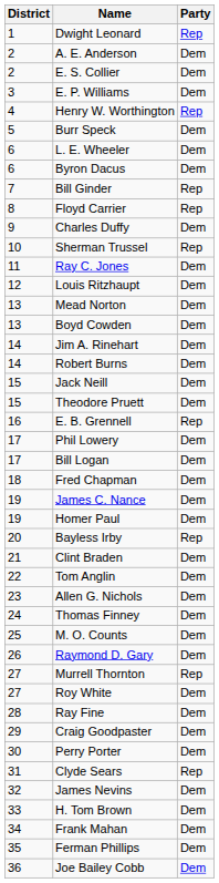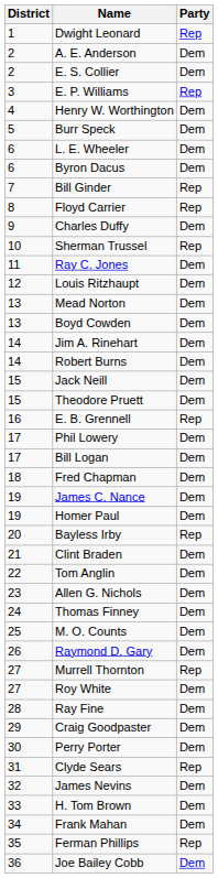 <table class="wikitable sortable">
 <tr>
 <th>District</th>
 <th>Name</th>
 <th>Party</th>
 </tr>
 <tr>
 <td>1</td>
 <td>Dwight Leonard</td>
 <td><a href='#'>Rep</a></td>
 </tr>
 <tr>
 <td>2</td>
 <td>A. E. Anderson</td>
 <td>Dem</td>
 </tr>
 <tr>
 <td>2</td>
 <td>E. S. Collier</td>
 <td>Dem</td>
 </tr>
 <tr>
 <td>3</td>
 <td>E. P. Williams</td>
-<td>Dem</td>
+<td><a href='#'>Rep</a></td>
 </tr>
 <tr>
 <td>4</td>
 <td>Henry W. Worthington</td>
-<td><a href='#'>Rep</a></td>
+<td>Dem</td>
 </tr>
 <tr>
 <td>5</td>
 <td>Burr Speck</td>
 <td>Dem</td>
 </tr>
 <tr>
 <td>6</td>
 <td>L. E. Wheeler</td>
 <td>Dem</td>
 </tr>
 <tr>
 <td>6</td>
 <td>Byron Dacus</td>
 <td>Dem</td>
 </tr>
 <tr>
 <td>7</td>
 <td>Bill Ginder</td>
 <td>Rep</td>
 </tr>
 <tr>
 <td>8</td>
 <td>Floyd Carrier</td>
 <td>Rep</td>
 </tr>
 <tr>
 <td>9</td>
 <td>Charles Duffy</td>
 <td>Dem</td>
 </tr>
 <tr>
 <td>10</td>
 <td>Sherman Trussel</td>
 <td>Rep</td>
 </tr>
 <tr>
 <td>11</td>
 <td><a href='#'>Ray C. Jones</a></td>
 <td>Dem</td>
 </tr>
 <tr>
 <td>12</td>
 <td>Louis Ritzhaupt</td>
 <td>Dem</td>
 </tr>
 <tr>
 <td>13</td>
 <td>Mead Norton</td>
 <td>Dem</td>
 </tr>
 <tr>
 <td>13</td>
 <td>Boyd Cowden</td>
 <td>Dem</td>
 </tr>
 <tr>
 <td>14</td>
 <td>Jim A. Rinehart</td>
 <td>Dem</td>
 </tr>
 <tr>
 <td>14</td>
 <td>Robert Burns</td>
 <td>Dem</td>
 </tr>
 <tr>
 <td>15</td>
 <td>Jack Neill</td>
 <td>Dem</td>
 </tr>
 <tr>
 <td>15</td>
 <td>Theodore Pruett</td>
 <td>Dem</td>
 </tr>
 <tr>
 <td>16</td>
 <td>E. B. Grennell</td>
 <td>Rep</td>
 </tr>
 <tr>
 <td>17</td>
 <td>Phil Lowery</td>
 <td>Dem</td>
 </tr>
 <tr>
 <td>17</td>
 <td>Bill Logan</td>
 <td>Dem</td>
 </tr>
 <tr>
 <td>18</td>
 <td>Fred Chapman</td>
 <td>Dem</td>
 </tr>
 <tr>
 <td>19</td>
 <td><a href='#'>James C. Nance</a></td>
 <td>Dem</td>
 </tr>
 <tr>
 <td>19</td>
 <td>Homer Paul</td>
 <td>Dem</td>
 </tr>
 <tr>
 <td>20</td>
 <td>Bayless Irby</td>
 <td>Rep</td>
 </tr>
 <tr>
 <td>21</td>
 <td>Clint Braden</td>
 <td>Dem</td>
 </tr>
 <tr>
 <td>22</td>
 <td>Tom Anglin</td>
 <td>Dem</td>
 </tr>
 <tr>
 <td>23</td>
 <td>Allen G. Nichols</td>
 <td>Dem</td>
 </tr>
 <tr>
 <td>24</td>
 <td>Thomas Finney</td>
 <td>Dem</td>
 </tr>
 <tr>
 <td>25</td>
 <td>M. O. Counts</td>
 <td>Dem</td>
 </tr>
 <tr>
 <td>26</td>
 <td><a href='#'>Raymond D. Gary</a></td>
 <td>Dem</td>
 </tr>
 <tr>
 <td>27</td>
 <td>Murrell Thornton</td>
 <td>Rep</td>
 </tr>
 <tr>
 <td>27</td>
 <td>Roy White</td>
 <td>Dem</td>
 </tr>
 <tr>
 <td>28</td>
 <td>Ray Fine</td>
 <td>Dem</td>
 </tr>
 <tr>
 <td>29</td>
 <td>Craig Goodpaster</td>
 <td>Dem</td>
 </tr>
 <tr>
 <td>30</td>
 <td>Perry Porter</td>
 <td>Dem</td>
 </tr>
 <tr>
 <td>31</td>
 <td>Clyde Sears</td>
 <td>Rep</td>
 </tr>
 <tr>
 <td>32</td>
 <td>James Nevins</td>
 <td>Dem</td>
 </tr>
 <tr>
 <td>33</td>
 <td>H. Tom Brown</td>
 <td>Dem</td>
 </tr>
 <tr>
 <td>34</td>
 <td>Frank Mahan</td>
 <td>Dem</td>
 </tr>
 <tr>
 <td>35</td>
 <td>Ferman Phillips</td>
-<td>Dem</td>
+<td>Rep</td>
 </tr>
 <tr>
 <td>36</td>
 <td>Joe Bailey Cobb</td>
 <td><a href='#'>Dem</a></td>
 </tr>
 </table>
